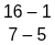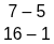 <table style="text-align:center">
 <tr>
 <th width=200></th>
 <th width=100></th>
 <th width=200></th>
 </tr>
 <tr>
 <td align=right><strong></strong></td>
-<td>16 – 1</td>
+<td>7 – 5</td>
 <td align=left></td>
 </tr>
 <tr>
 <td align=right><strong></strong></td>
-<td>7 – 5</td>
+<td>16 – 1</td>
 <td align=left></td>
 </tr>
 </table>
